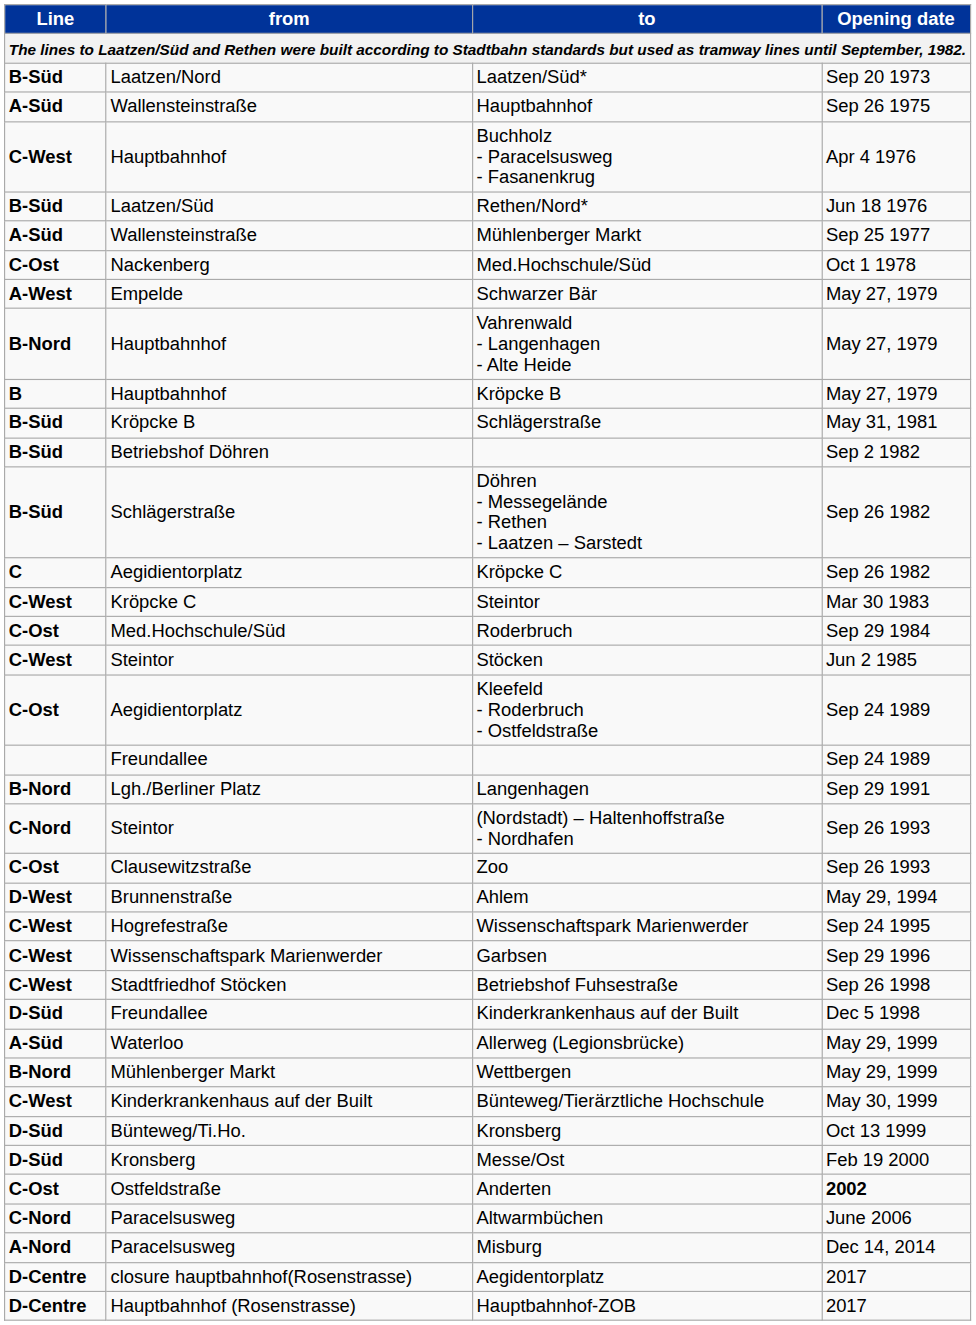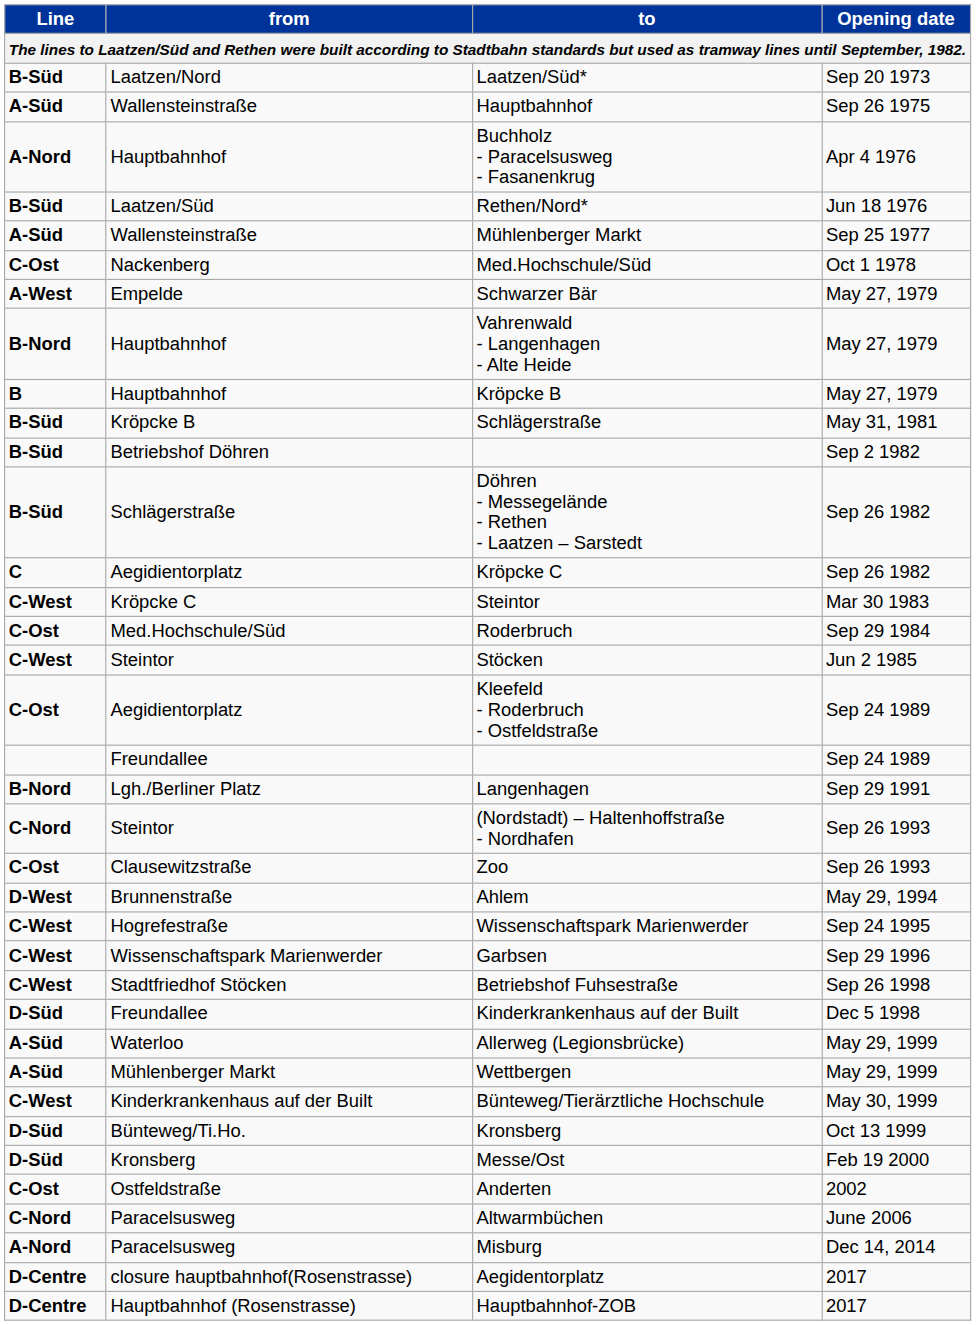 <table class="wikitable">
 <tr>
 <th style="color:#fff;background-color:#039; text-align: center;">Line</th>
 <th style="color:#fff;background-color:#039; text-align: center;">from</th>
 <th style="color:#fff;background-color:#039; text-align: center;">to</th>
 <th style="color:#fff;background-color:#039; text-align: center;">Opening date</th>
 </tr>
 <tr>
 <th colspan="4"><small><em>The lines to Laatzen/Süd and Rethen were built according to Stadtbahn standards but used as tramway lines until September, 1982.</em></small></th>
 </tr>
 <tr>
 <td><strong>B-Süd</strong></td>
 <td>Laatzen/Nord</td>
 <td>Laatzen/Süd*</td>
 <td>Sep 20 1973</td>
 </tr>
 <tr>
 <td><strong>A-Süd</strong></td>
 <td>Wallensteinstraße</td>
 <td>Hauptbahnhof</td>
 <td>Sep 26 1975</td>
 </tr>
 <tr>
-<td><strong>C-West</strong></td>
+<td><strong>A-Nord</strong></td>
 <td>Hauptbahnhof</td>
 <td>Buchholz<br>- Paracelsusweg <br>- Fasanenkrug</td>
 <td>Apr 4 1976</td>
 </tr>
 <tr>
 <td><strong>B-Süd</strong></td>
 <td>Laatzen/Süd</td>
 <td>Rethen/Nord*</td>
 <td>Jun 18 1976</td>
 </tr>
 <tr>
 <td><strong>A-Süd</strong></td>
 <td>Wallensteinstraße</td>
 <td>Mühlenberger Markt</td>
 <td>Sep 25 1977</td>
 </tr>
 <tr>
 <td><strong>C-Ost</strong></td>
 <td>Nackenberg</td>
 <td>Med.Hochschule/Süd</td>
 <td>Oct 1 1978</td>
 </tr>
 <tr>
 <td><strong>A-West</strong></td>
 <td>Empelde</td>
 <td>Schwarzer Bär</td>
 <td>May 27, 1979</td>
 </tr>
 <tr>
 <td><strong>B-Nord</strong></td>
 <td>Hauptbahnhof</td>
 <td>Vahrenwald <br>- Langenhagen<br>- Alte Heide</td>
 <td>May 27, 1979</td>
 </tr>
 <tr>
 <td><strong>B</strong></td>
 <td>Hauptbahnhof</td>
 <td>Kröpcke B</td>
 <td>May 27, 1979</td>
 </tr>
 <tr>
 <td><strong>B-Süd</strong></td>
 <td>Kröpcke B</td>
 <td>Schlägerstraße</td>
 <td>May 31, 1981</td>
 </tr>
 <tr>
 <td><strong>B-Süd</strong></td>
 <td>Betriebshof Döhren</td>
 <td></td>
 <td>Sep 2 1982</td>
 </tr>
 <tr>
 <td><strong>B-Süd</strong></td>
 <td>Schlägerstraße</td>
 <td>Döhren<br>- Messegelände<br>- Rethen<br>- Laatzen – Sarstedt</td>
 <td>Sep 26 1982</td>
 </tr>
 <tr>
 <td><strong>C</strong></td>
 <td>Aegidientorplatz</td>
 <td>Kröpcke C</td>
 <td>Sep 26 1982</td>
 </tr>
 <tr>
 <td><strong>C-West</strong></td>
 <td>Kröpcke C</td>
 <td>Steintor</td>
 <td>Mar 30 1983</td>
 </tr>
 <tr>
 <td><strong>C-Ost</strong></td>
 <td>Med.Hochschule/Süd</td>
 <td>Roderbruch</td>
 <td>Sep 29 1984</td>
 </tr>
 <tr>
 <td><strong>C-West</strong></td>
 <td>Steintor</td>
 <td>Stöcken</td>
 <td>Jun 2 1985</td>
 </tr>
 <tr>
 <td><strong>C-Ost</strong></td>
 <td>Aegidientorplatz</td>
 <td>Kleefeld<br>- Roderbruch<br>- Ostfeldstraße</td>
 <td>Sep 24 1989</td>
 </tr>
 <tr>
 <td></td>
 <td>Freundallee</td>
 <td></td>
 <td>Sep 24 1989</td>
 </tr>
 <tr>
 <td><strong>B-Nord</strong></td>
 <td>Lgh./Berliner Platz</td>
 <td>Langenhagen</td>
 <td>Sep 29 1991</td>
 </tr>
 <tr>
 <td><strong>C-Nord</strong></td>
 <td>Steintor</td>
 <td>(Nordstadt) – Haltenhoffstraße<br>- Nordhafen</td>
 <td>Sep 26 1993</td>
 </tr>
 <tr>
 <td><strong>C-Ost</strong></td>
 <td>Clausewitzstraße</td>
 <td>Zoo</td>
 <td>Sep 26 1993</td>
 </tr>
 <tr>
 <td><strong>D-West</strong></td>
 <td>Brunnenstraße</td>
 <td>Ahlem</td>
 <td>May 29, 1994</td>
 </tr>
 <tr>
 <td><strong>C-West</strong></td>
 <td>Hogrefestraße</td>
 <td>Wissenschaftspark Marienwerder</td>
 <td>Sep 24 1995</td>
 </tr>
 <tr>
 <td><strong>C-West</strong></td>
 <td>Wissenschaftspark Marienwerder</td>
 <td>Garbsen</td>
 <td>Sep 29 1996</td>
 </tr>
 <tr>
 <td><strong>C-West</strong></td>
 <td>Stadtfriedhof Stöcken</td>
 <td>Betriebshof Fuhsestraße</td>
 <td>Sep 26 1998</td>
 </tr>
 <tr>
 <td><strong>D-Süd</strong></td>
 <td>Freundallee</td>
 <td>Kinderkrankenhaus auf der Built</td>
 <td>Dec 5 1998</td>
 </tr>
 <tr>
 <td><strong>A-Süd</strong></td>
 <td>Waterloo</td>
 <td>Allerweg (Legionsbrücke)</td>
 <td>May 29, 1999</td>
 </tr>
 <tr>
-<td><strong>B-Nord</strong></td>
+<td><strong>A-Süd</strong></td>
 <td>Mühlenberger Markt</td>
 <td>Wettbergen</td>
 <td>May 29, 1999</td>
 </tr>
 <tr>
 <td><strong>C-West</strong></td>
 <td>Kinderkrankenhaus auf der Built</td>
 <td>Bünteweg/Tierärztliche Hochschule</td>
 <td>May 30, 1999</td>
 </tr>
 <tr>
 <td><strong>D-Süd</strong></td>
 <td>Bünteweg/Ti.Ho.</td>
 <td>Kronsberg</td>
 <td>Oct 13 1999</td>
 </tr>
 <tr>
 <td><strong>D-Süd</strong></td>
 <td>Kronsberg</td>
 <td>Messe/Ost</td>
 <td>Feb 19 2000</td>
 </tr>
 <tr>
 <td><strong>C-Ost</strong></td>
 <td>Ostfeldstraße</td>
 <td>Anderten</td>
-<td><strong>2002</strong></td>
+<td>2002</td>
 </tr>
 <tr>
 <td><strong>C-Nord</strong></td>
 <td>Paracelsusweg</td>
 <td>Altwarmbüchen</td>
 <td>June 2006</td>
 </tr>
 <tr>
 <td><strong>A-Nord</strong></td>
 <td>Paracelsusweg</td>
 <td>Misburg</td>
 <td>Dec 14, 2014</td>
 </tr>
 <tr>
 <td><strong>D-Centre</strong></td>
 <td>closure hauptbahnhof(Rosenstrasse)</td>
 <td>Aegidentorplatz</td>
 <td>2017</td>
 </tr>
 <tr>
 <td><strong>D-Centre</strong></td>
 <td>Hauptbahnhof (Rosenstrasse)</td>
 <td>Hauptbahnhof-ZOB</td>
 <td>2017</td>
 </tr>
 </table>
